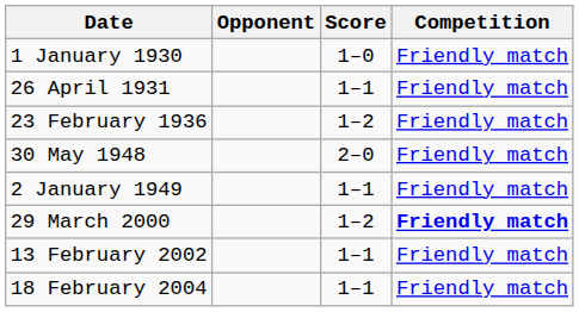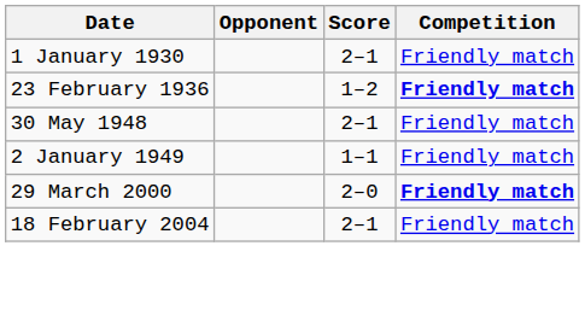 <table class="wikitable">
 <tr>
 <th>Date</th>
 <th>Opponent</th>
 <th>Score</th>
 <th>Competition</th>
 </tr>
 <tr>
 <td>1 January 1930</td>
 <td></td>
-<td align="center">1–0</td>
-<td><a href='#'>Friendly match</a></td>
-</tr>
-<tr>
-<td>26 April 1931</td>
-<td></td>
-<td align="center">1–1</td>
+<td align="center">2–1</td>
 <td><a href='#'>Friendly match</a></td>
 </tr>
 <tr>
 <td>23 February 1936</td>
 <td></td>
 <td align="center">1–2</td>
-<td><a href='#'>Friendly match</a></td>
+<td><strong><a href='#'>Friendly match</a></strong></td>
 </tr>
 <tr>
 <td>30 May 1948</td>
 <td></td>
-<td align="center">2–0</td>
+<td align="center">2–1</td>
 <td><a href='#'>Friendly match</a></td>
 </tr>
 <tr>
 <td>2 January 1949</td>
 <td></td>
 <td align="center">1–1</td>
 <td><a href='#'>Friendly match</a></td>
 </tr>
 <tr>
 <td>29 March 2000</td>
 <td></td>
-<td align="center">1–2</td>
+<td align="center">2–0</td>
 <td><strong><a href='#'>Friendly match</a></strong></td>
-</tr>
-<tr>
-<td>13 February 2002</td>
-<td></td>
-<td align="center">1–1</td>
-<td><a href='#'>Friendly match</a></td>
 </tr>
 <tr>
 <td>18 February 2004</td>
 <td></td>
-<td align="center">1–1</td>
+<td align="center">2–1</td>
 <td><a href='#'>Friendly match</a></td>
 </tr>
 </table>
